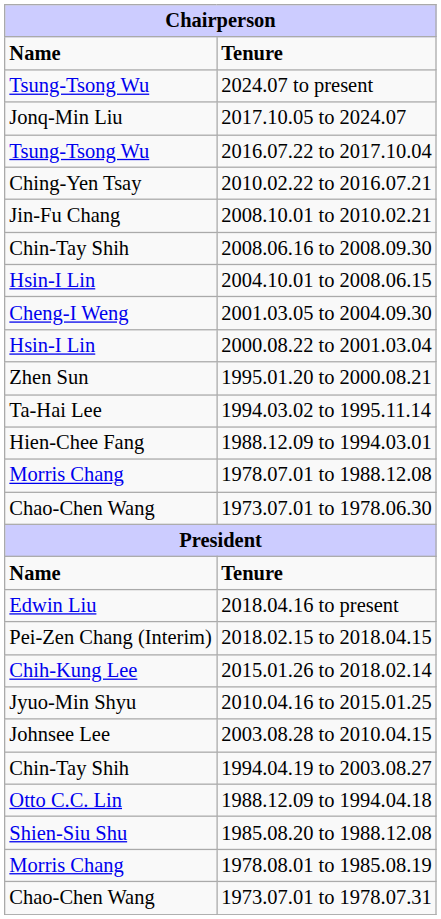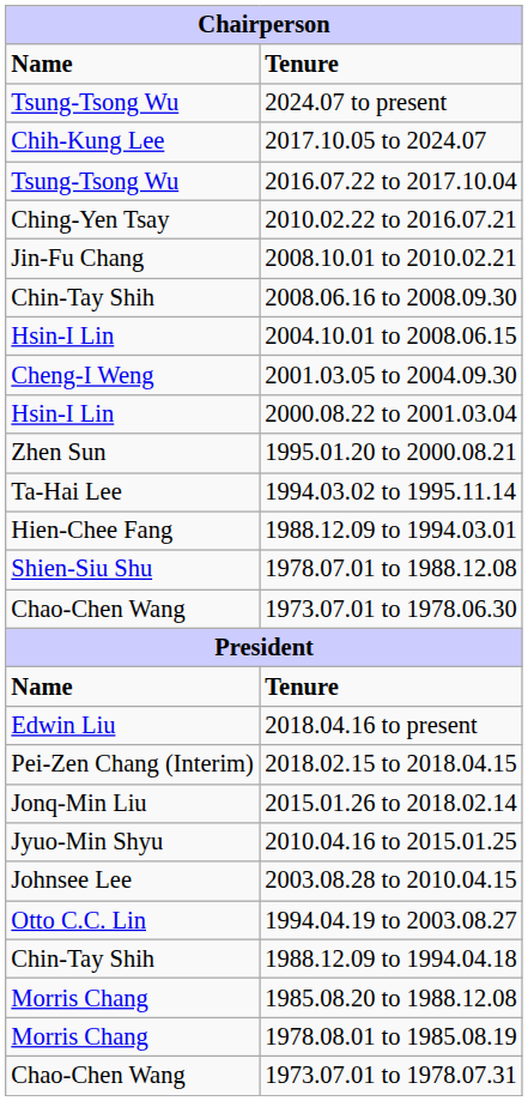 <table class="wikitable" style="font-size:90% style="width:70%; text-align: left">
 <tr>
 <th colspan="3" style="background: #ccf;"><strong>Chairperson</strong></th>
 </tr>
 <tr>
 <td><strong>Name</strong></td>
 <td><strong>Tenure</strong></td>
 </tr>
 <tr>
 <td><a href='#'>Tsung-Tsong Wu</a></td>
 <td>2024.07 to present</td>
 </tr>
 <tr>
-<td>Jonq-Min Liu</td>
+<td><a href='#'>Chih-Kung Lee</a></td>
 <td>2017.10.05 to 2024.07</td>
 </tr>
 <tr>
 <td><a href='#'>Tsung-Tsong Wu</a></td>
 <td>2016.07.22 to 2017.10.04</td>
 </tr>
 <tr>
 <td>Ching-Yen Tsay</td>
 <td>2010.02.22 to 2016.07.21</td>
 </tr>
 <tr>
 <td>Jin-Fu Chang</td>
 <td>2008.10.01 to 2010.02.21</td>
 </tr>
 <tr>
 <td>Chin-Tay Shih</td>
 <td>2008.06.16 to 2008.09.30</td>
 </tr>
 <tr>
 <td><a href='#'>Hsin-I Lin</a></td>
 <td>2004.10.01 to 2008.06.15</td>
 </tr>
 <tr>
 <td><a href='#'>Cheng-I Weng</a></td>
 <td>2001.03.05 to 2004.09.30</td>
 </tr>
 <tr>
 <td><a href='#'>Hsin-I Lin</a></td>
 <td>2000.08.22 to 2001.03.04</td>
 </tr>
 <tr>
 <td>Zhen Sun</td>
 <td>1995.01.20 to 2000.08.21</td>
 </tr>
 <tr>
 <td>Ta-Hai Lee</td>
 <td>1994.03.02 to 1995.11.14</td>
 </tr>
 <tr>
 <td>Hien-Chee Fang</td>
 <td>1988.12.09 to 1994.03.01</td>
 </tr>
 <tr>
-<td><a href='#'>Morris Chang</a></td>
+<td><a href='#'>Shien-Siu Shu</a></td>
 <td>1978.07.01 to 1988.12.08</td>
 </tr>
 <tr>
 <td>Chao-Chen Wang</td>
 <td>1973.07.01 to 1978.06.30</td>
 </tr>
 <tr>
 <th colspan="3" style="background: #ccf;"><strong>President</strong></th>
 </tr>
 <tr>
 <td><strong>Name</strong></td>
 <td><strong>Tenure</strong></td>
 </tr>
 <tr>
 <td><a href='#'>Edwin Liu</a></td>
 <td>2018.04.16 to present</td>
 </tr>
 <tr>
 <td>Pei-Zen Chang (Interim)</td>
 <td>2018.02.15 to 2018.04.15</td>
 </tr>
 <tr>
-<td><a href='#'>Chih-Kung Lee</a></td>
+<td>Jonq-Min Liu</td>
 <td>2015.01.26 to 2018.02.14</td>
 </tr>
 <tr>
 <td>Jyuo-Min Shyu</td>
 <td>2010.04.16 to 2015.01.25</td>
 </tr>
 <tr>
 <td>Johnsee Lee</td>
 <td>2003.08.28 to 2010.04.15</td>
 </tr>
 <tr>
-<td>Chin-Tay Shih</td>
+<td><a href='#'>Otto C.C. Lin</a></td>
 <td>1994.04.19 to 2003.08.27</td>
 </tr>
 <tr>
-<td><a href='#'>Otto C.C. Lin</a></td>
+<td>Chin-Tay Shih</td>
 <td>1988.12.09 to 1994.04.18</td>
 </tr>
 <tr>
-<td><a href='#'>Shien-Siu Shu</a></td>
+<td><a href='#'>Morris Chang</a></td>
 <td>1985.08.20 to 1988.12.08</td>
 </tr>
 <tr>
 <td><a href='#'>Morris Chang</a></td>
 <td>1978.08.01 to 1985.08.19</td>
 </tr>
 <tr>
 <td>Chao-Chen Wang</td>
 <td>1973.07.01 to 1978.07.31</td>
 </tr>
 </table>
